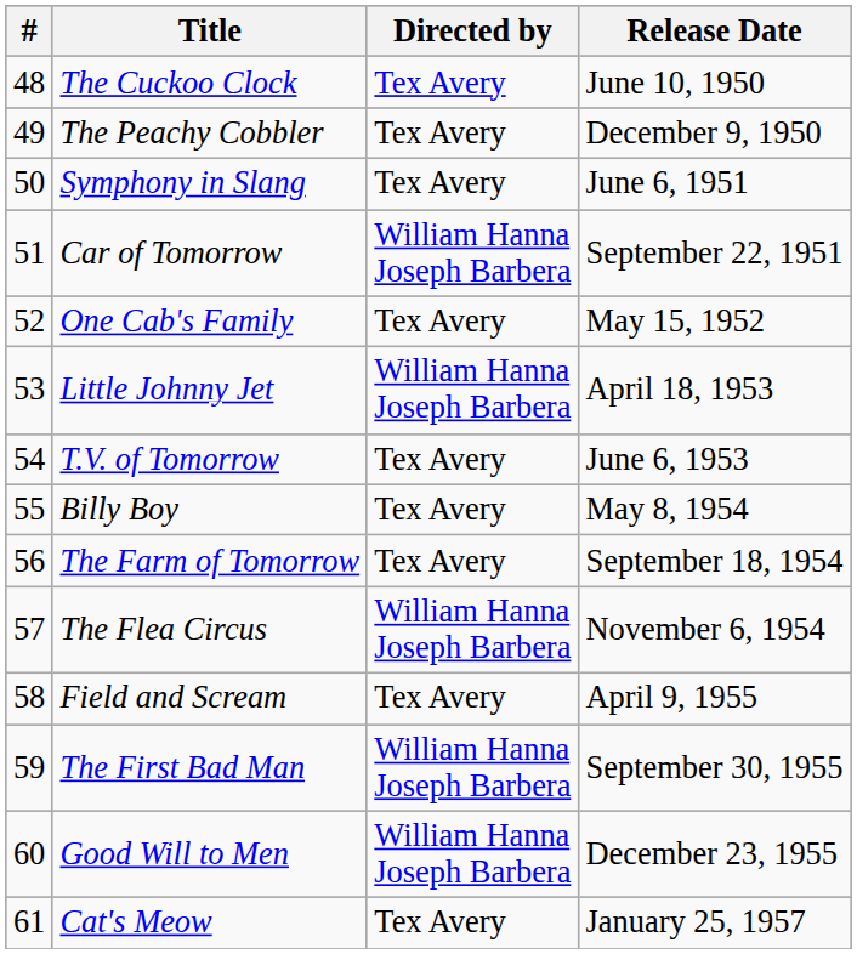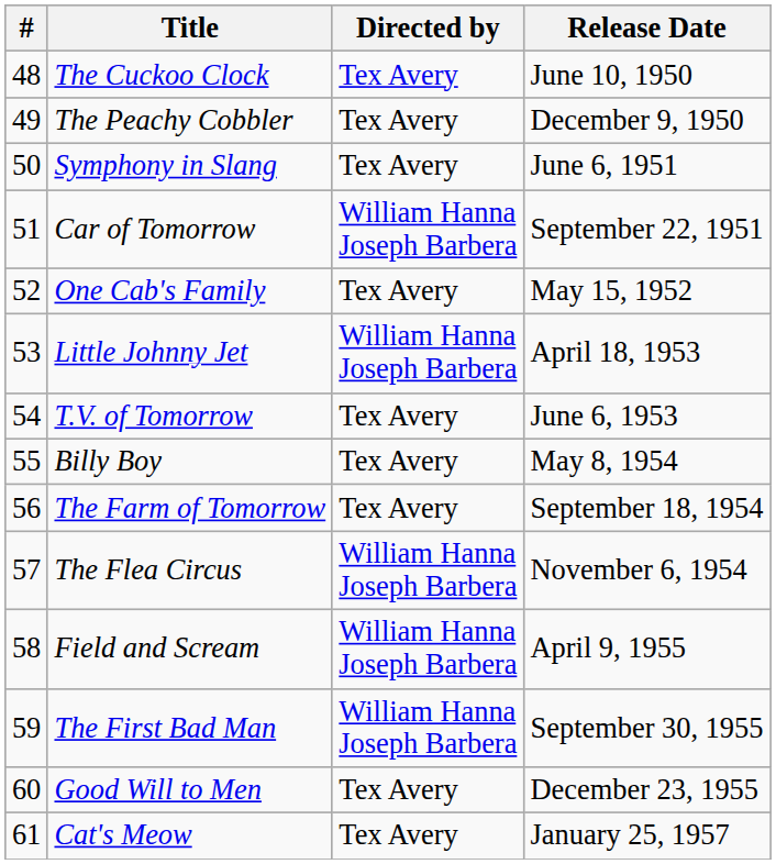 <table class="wikitable">
 <tr>
 <th>#</th>
 <th>Title</th>
 <th>Directed by</th>
 <th>Release Date</th>
 </tr>
 <tr>
 <td>48</td>
 <td><em><a href='#'>The Cuckoo Clock</a></em> </td>
 <td><a href='#'>Tex Avery</a></td>
 <td>June 10, 1950</td>
 </tr>
 <tr>
 <td>49</td>
 <td><em>The Peachy Cobbler</em> </td>
 <td>Tex Avery</td>
 <td>December 9, 1950</td>
 </tr>
 <tr>
 <td>50</td>
 <td><em><a href='#'>Symphony in Slang</a></em> </td>
 <td>Tex Avery</td>
 <td>June 6, 1951</td>
 </tr>
 <tr>
 <td>51</td>
 <td><em>Car of Tomorrow</em></td>
 <td><a href='#'>William Hanna</a><br><a href='#'>Joseph Barbera</a></td>
 <td>September 22, 1951</td>
 </tr>
 <tr>
 <td>52</td>
 <td><em><a href='#'>One Cab's Family</a></em></td>
 <td>Tex Avery</td>
 <td>May 15, 1952</td>
 </tr>
 <tr>
 <td>53</td>
 <td><em><a href='#'>Little Johnny Jet</a></em></td>
 <td><a href='#'>William Hanna</a><br><a href='#'>Joseph Barbera</a></td>
 <td>April 18, 1953</td>
 </tr>
 <tr>
 <td>54</td>
 <td><em><a href='#'>T.V. of Tomorrow</a></em></td>
 <td>Tex Avery</td>
 <td>June 6, 1953</td>
 </tr>
 <tr>
 <td>55</td>
 <td><em>Billy Boy</em></td>
 <td>Tex Avery</td>
 <td>May 8, 1954</td>
 </tr>
 <tr>
 <td>56</td>
 <td><em><a href='#'>The Farm of Tomorrow</a></em></td>
 <td>Tex Avery</td>
 <td>September 18, 1954</td>
 </tr>
 <tr>
 <td>57</td>
 <td><em>The Flea Circus</em></td>
 <td><a href='#'>William Hanna</a><br><a href='#'>Joseph Barbera</a></td>
 <td>November 6, 1954</td>
 </tr>
 <tr>
 <td>58</td>
 <td><em>Field and Scream</em></td>
-<td>Tex Avery</td>
+<td><a href='#'>William Hanna</a><br><a href='#'>Joseph Barbera</a></td>
 <td>April 9, 1955</td>
 </tr>
 <tr>
 <td>59</td>
 <td><em><a href='#'>The First Bad Man</a></em></td>
 <td><a href='#'>William Hanna</a><br><a href='#'>Joseph Barbera</a></td>
 <td>September 30, 1955</td>
 </tr>
 <tr>
 <td>60</td>
 <td><em><a href='#'>Good Will to Men</a></em></td>
-<td><a href='#'>William Hanna</a><br><a href='#'>Joseph Barbera</a></td>
+<td>Tex Avery</td>
 <td>December 23, 1955</td>
 </tr>
 <tr>
 <td>61</td>
 <td><em><a href='#'>Cat's Meow</a></em></td>
 <td>Tex Avery</td>
 <td>January 25, 1957</td>
 </tr>
 </table>
